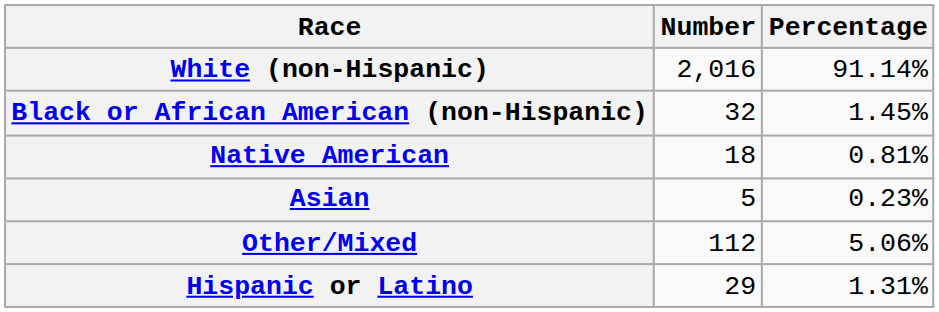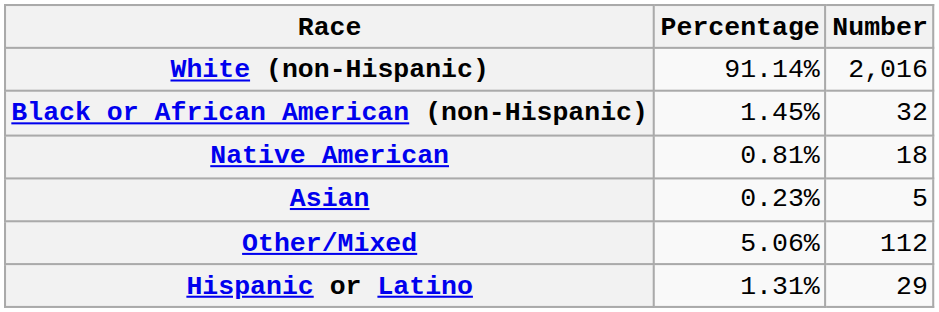 <table class="wikitable" style="text-align:right">
 <tr>
 <th scope="col">Race</th>
+<th scope="col">Percentage</th>
 <th scope="col">Number</th>
-<th scope="col">Percentage</th>
 </tr>
 <tr>
 <th scope="row"><a href='#'>White</a> (non-Hispanic)</th>
+<td>91.14%</td>
 <td>2,016</td>
-<td>91.14%</td>
 </tr>
 <tr>
 <th scope="row"><a href='#'>Black or African American</a> (non-Hispanic)</th>
+<td>1.45%</td>
 <td>32</td>
-<td>1.45%</td>
 </tr>
 <tr>
 <th scope="row"><a href='#'>Native American</a></th>
+<td>0.81%</td>
 <td>18</td>
-<td>0.81%</td>
 </tr>
 <tr>
 <th scope="row"><a href='#'>Asian</a></th>
+<td>0.23%</td>
 <td>5</td>
-<td>0.23%</td>
 </tr>
 <tr>
 <th scope="row"><a href='#'>Other/Mixed</a></th>
+<td>5.06%</td>
 <td>112</td>
-<td>5.06%</td>
 </tr>
 <tr>
 <th scope="row"><a href='#'>Hispanic</a> or <a href='#'>Latino</a></th>
+<td>1.31%</td>
 <td>29</td>
-<td>1.31%</td>
 </tr>
 </table>
